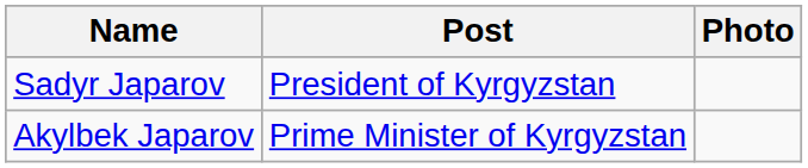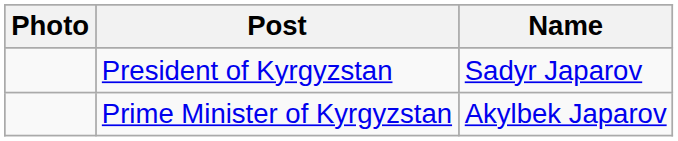 <table class="wikitable">
 <tr>
+<th>Photo</th>
+<th>Post</th>
 <th>Name</th>
-<th>Post</th>
-<th>Photo</th>
 </tr>
 <tr>
+<td></td>
+<td><a href='#'>President of Kyrgyzstan</a></td>
 <td><a href='#'>Sadyr Japarov</a></td>
-<td><a href='#'>President of Kyrgyzstan</a></td>
-<td></td>
 </tr>
 <tr>
+<td></td>
+<td><a href='#'>Prime Minister of Kyrgyzstan</a></td>
 <td><a href='#'>Akylbek Japarov</a></td>
-<td><a href='#'>Prime Minister of Kyrgyzstan</a></td>
-<td></td>
 </tr>
 </table>
